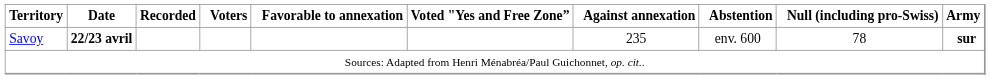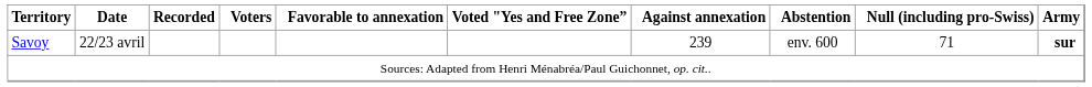 <table align="center" rules="all" cellspacing="0" cellpadding="4" style="border: 1px solid #999; border-right: 2px solid #999; border-bottom:2px solid #999">
 <tr>
 <th>Territory</th>
 <th>Date</th>
 <th>Recorded</th>
 <th>  Voters</th>
 <th>  Favorable to annexation</th>
 <th>Voted "Yes and Free Zone”</th>
 <th>  Against annexation</th>
 <th>  Abstention</th>
 <th>  Null (including pro-Swiss)</th>
 <th>Army</th>
 </tr>
 <tr>
 <td><a href='#'>Savoy</a></td>
-<td><strong>22/23 avril</strong></td>
+<td>22/23 avril</td>
 <td align="center"></td>
 <td align="center"></td>
 <td align="center"></td>
 <td align="center"></td>
-<td align="center">235</td>
+<td align="center">239</td>
 <td align="center">env. 600</td>
-<td align="center">78</td>
+<td align="center">71</td>
 <td align="center"><strong>   sur<br></strong></td>
 </tr>
 <tr>
 <td colspan="10" align="center"><small> Sources: Adapted from Henri Ménabréa/Paul Guichonnet, <em>op. cit.</em>.</small></td>
 </tr>
 </table>
